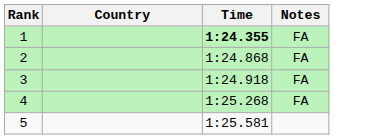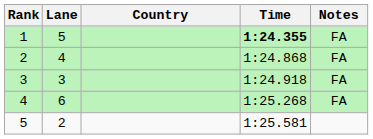 <table class="wikitable" style="text-align:center;">
 <tr>
 <th width=30>Rank</th>
+<th width=30>Lane</th>
 <th width=150>Country</th>
 <th width=30>Time</th>
 <th width=50>Notes</th>
 </tr>
 <tr bgcolor=bbf3bb>
 <td>1</td>
+<td>5</td>
 <td align=left></td>
 <td><strong>1:24.355</strong></td>
 <td>FA</td>
 </tr>
 <tr bgcolor=bbf3bb>
 <td>2</td>
+<td>4</td>
 <td align=left></td>
 <td>1:24.868</td>
 <td>FA</td>
 </tr>
 <tr bgcolor=bbf3bb>
+<td>3</td>
 <td>3</td>
 <td align=left></td>
 <td>1:24.918</td>
 <td>FA</td>
 </tr>
 <tr bgcolor=bbf3bb>
 <td>4</td>
+<td>6</td>
 <td align=left></td>
 <td>1:25.268</td>
 <td>FA</td>
 </tr>
 <tr>
 <td>5</td>
+<td>2</td>
 <td align=left></td>
 <td>1:25.581</td>
 <td></td>
 </tr>
 </table>
